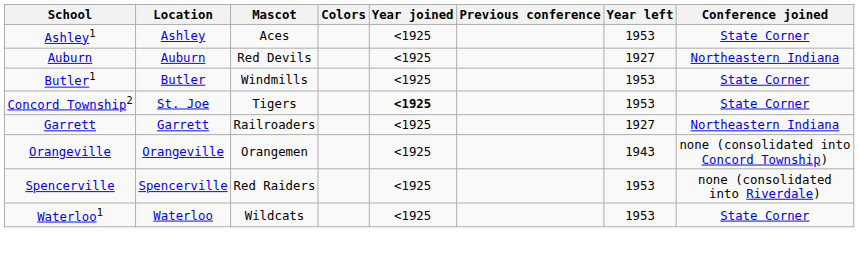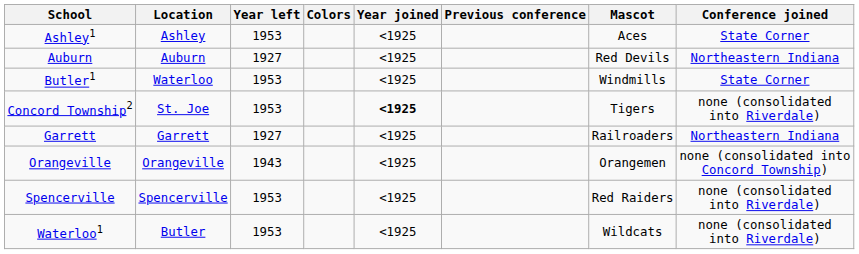 <table class="wikitable" style="text-align:center;">
 <tr>
 <th>School</th>
 <th>Location</th>
-<th>Mascot</th>
+<th>Year left</th>
 <th>Colors</th>
 <th>Year joined</th>
 <th>Previous conference</th>
-<th>Year left</th>
+<th>Mascot</th>
 <th>Conference joined</th>
 </tr>
 <tr>
 <td><a href='#'>Ashley</a><sup>1</sup></td>
 <td><a href='#'>Ashley</a></td>
-<td>Aces</td>
+<td>1953</td>
 <td> </td>
 <td><1925</td>
 <td></td>
-<td>1953</td>
+<td>Aces</td>
 <td><a href='#'>State Corner</a></td>
 </tr>
 <tr>
 <td><a href='#'>Auburn</a></td>
 <td><a href='#'>Auburn</a></td>
-<td>Red Devils</td>
+<td>1927</td>
 <td> </td>
 <td><1925</td>
 <td></td>
-<td>1927</td>
+<td>Red Devils</td>
 <td><a href='#'>Northeastern Indiana</a></td>
 </tr>
 <tr>
 <td><a href='#'>Butler</a><sup>1</sup></td>
-<td><a href='#'>Butler</a></td>
-<td>Windmills</td>
+<td><a href='#'>Waterloo</a></td>
+<td>1953</td>
 <td> </td>
 <td><1925</td>
 <td></td>
-<td>1953</td>
+<td>Windmills</td>
 <td><a href='#'>State Corner</a></td>
 </tr>
 <tr>
 <td><a href='#'>Concord Township</a><sup>2</sup></td>
 <td><a href='#'>St. Joe</a></td>
-<td>Tigers</td>
+<td>1953</td>
 <td> </td>
 <td><strong><1925</strong></td>
 <td></td>
-<td>1953</td>
-<td><a href='#'>State Corner</a></td>
+<td>Tigers</td>
+<td>none (consolidated<br>into <a href='#'>Riverdale</a>)</td>
 </tr>
 <tr>
 <td><a href='#'>Garrett</a></td>
 <td><a href='#'>Garrett</a></td>
-<td>Railroaders</td>
+<td>1927</td>
 <td> </td>
 <td><1925</td>
 <td></td>
-<td>1927</td>
+<td>Railroaders</td>
 <td><a href='#'>Northeastern Indiana</a></td>
 </tr>
 <tr>
 <td><a href='#'>Orangeville</a></td>
 <td><a href='#'>Orangeville</a></td>
-<td>Orangemen</td>
+<td>1943</td>
 <td> </td>
 <td><1925</td>
 <td></td>
-<td>1943</td>
+<td>Orangemen</td>
 <td>none (consolidated into<br><a href='#'>Concord Township</a>)</td>
 </tr>
 <tr>
 <td><a href='#'>Spencerville</a></td>
 <td><a href='#'>Spencerville</a></td>
-<td>Red Raiders</td>
+<td>1953</td>
 <td> </td>
 <td><1925</td>
 <td></td>
-<td>1953</td>
+<td>Red Raiders</td>
 <td>none (consolidated<br>into <a href='#'>Riverdale</a>)</td>
 </tr>
 <tr>
 <td><a href='#'>Waterloo</a><sup>1</sup></td>
-<td><a href='#'>Waterloo</a></td>
-<td>Wildcats</td>
+<td><a href='#'>Butler</a></td>
+<td>1953</td>
 <td> </td>
 <td><1925</td>
 <td></td>
-<td>1953</td>
-<td><a href='#'>State Corner</a></td>
+<td>Wildcats</td>
+<td>none (consolidated<br>into <a href='#'>Riverdale</a>)</td>
 </tr>
 </table>
